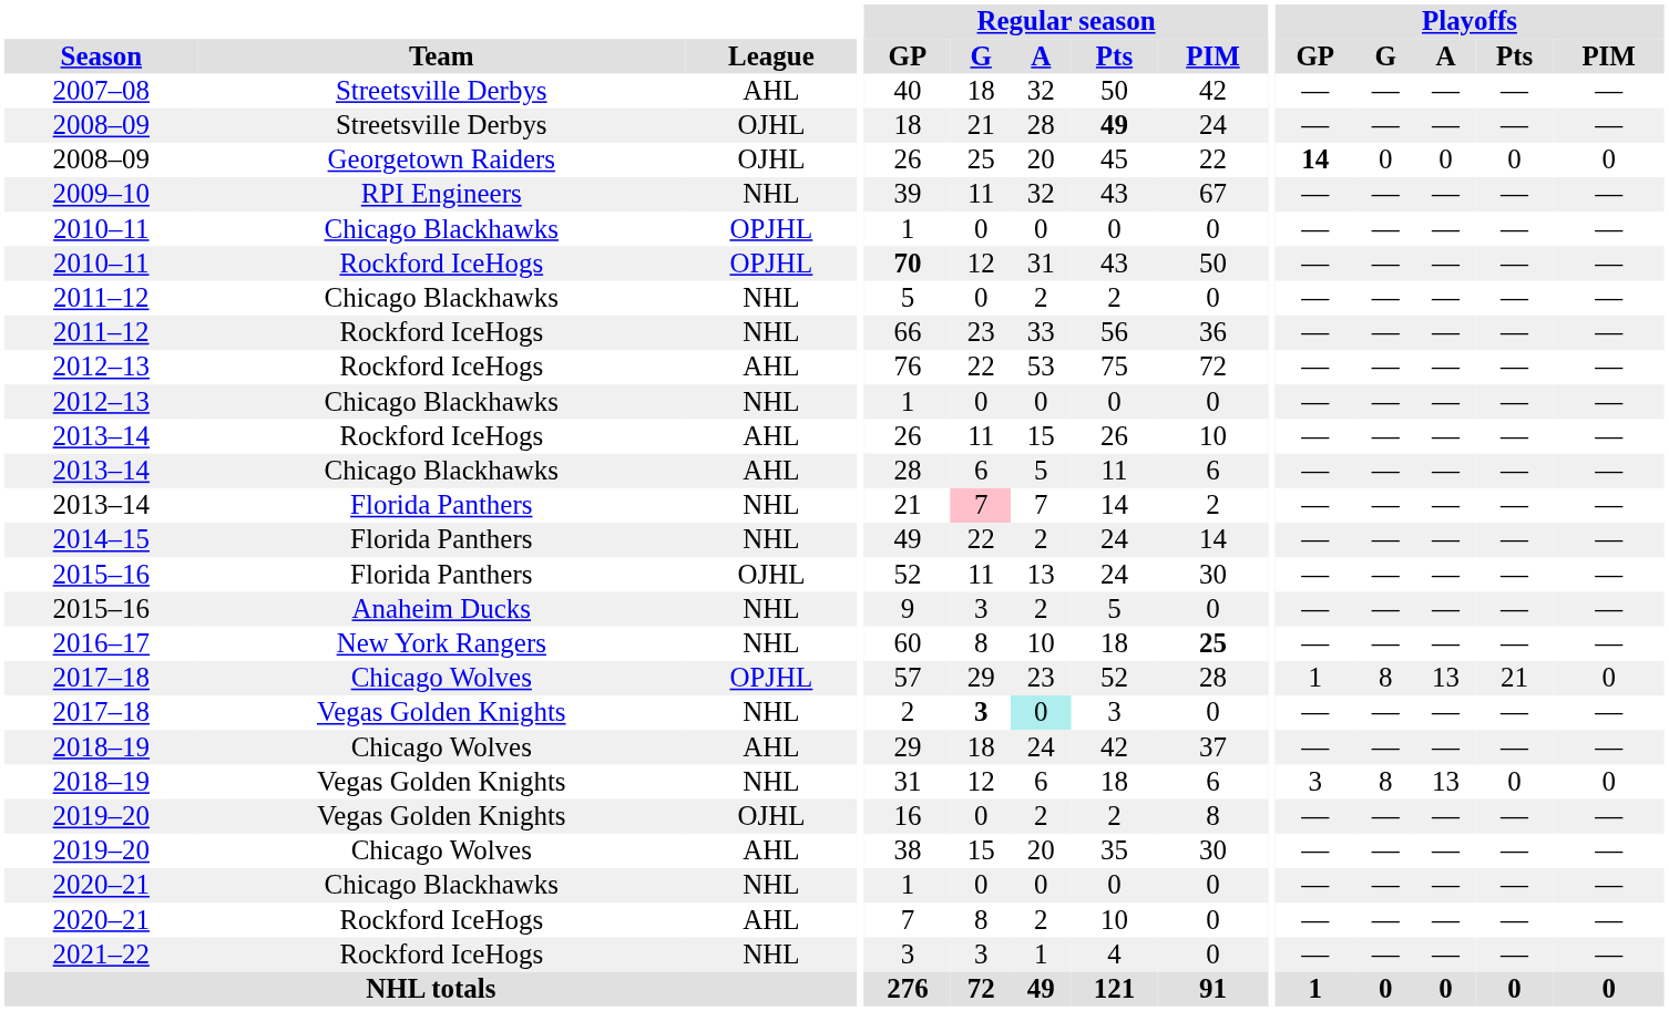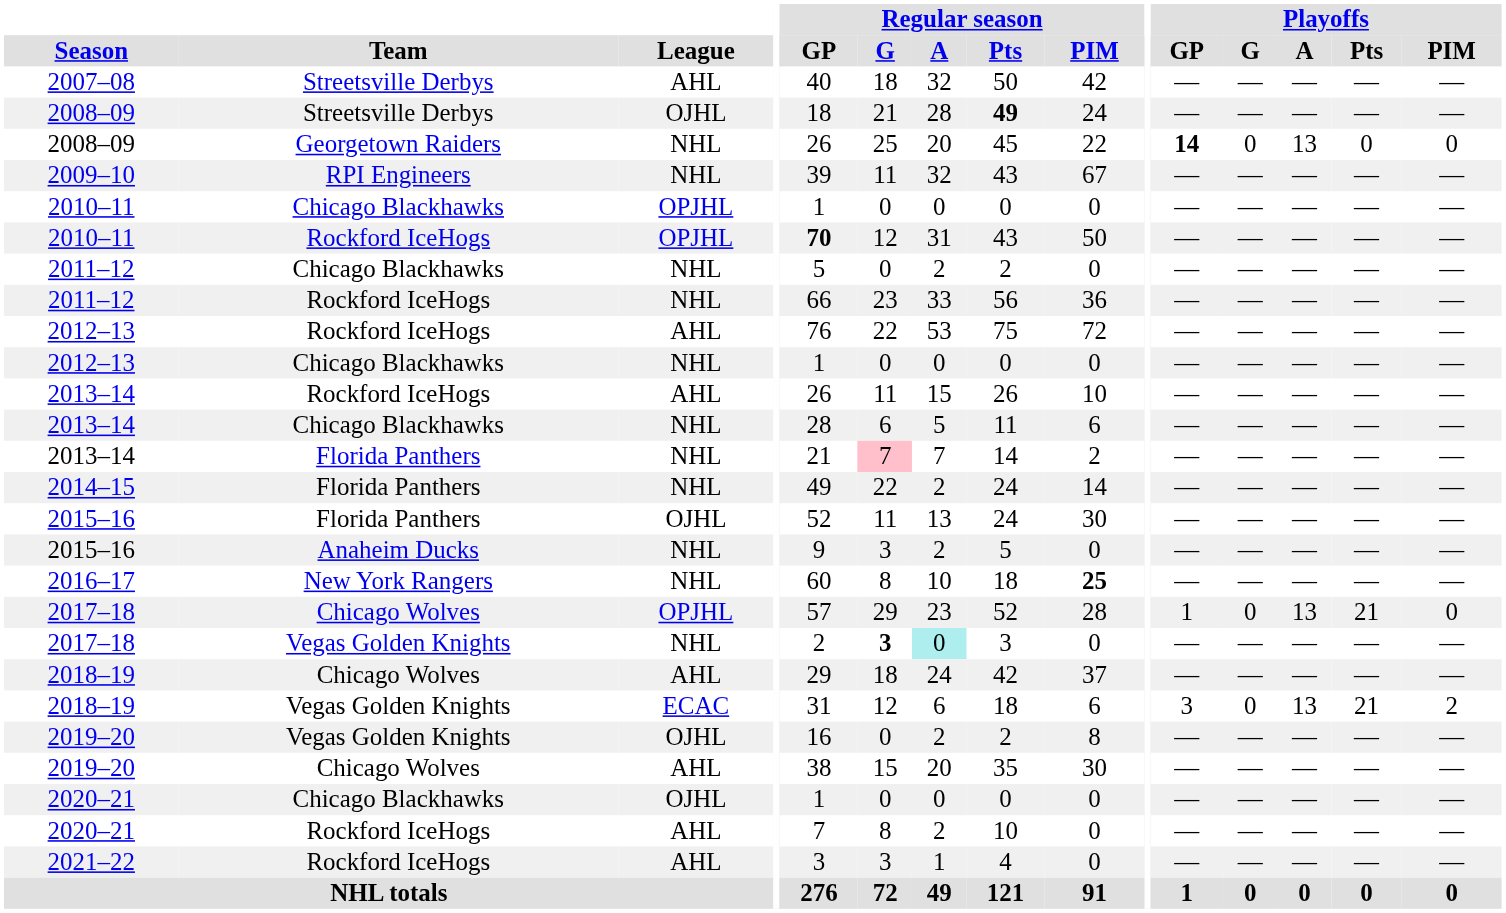 <table border="0" cellpadding="1" cellspacing="0" style="text-align:center; width:60em">
 <tr bgcolor="#e0e0e0">
 <th colspan="3" bgcolor="#ffffff"></th>
 <th rowspan="99" bgcolor="#ffffff"></th>
 <th colspan="5"><a href='#'>Regular season</a></th>
 <th rowspan="99" bgcolor="#ffffff"></th>
 <th colspan="5"><a href='#'>Playoffs</a></th>
 </tr>
 <tr bgcolor="#e0e0e0">
 <th><a href='#'>Season</a></th>
 <th>Team</th>
 <th>League</th>
 <th>GP</th>
 <th><a href='#'>G</a></th>
 <th><a href='#'>A</a></th>
 <th><a href='#'>Pts</a></th>
 <th><a href='#'>PIM</a></th>
 <th>GP</th>
 <th>G</th>
 <th>A</th>
 <th>Pts</th>
 <th>PIM</th>
 </tr>
 <tr>
 <td><a href='#'>2007–08</a></td>
 <td><a href='#'>Streetsville Derbys</a></td>
 <td>AHL</td>
 <td>40</td>
 <td>18</td>
 <td>32</td>
 <td>50</td>
 <td>42</td>
 <td>—</td>
 <td>—</td>
 <td>—</td>
 <td>—</td>
 <td>—</td>
 </tr>
 <tr bgcolor="#f0f0f0">
 <td><a href='#'>2008–09</a></td>
 <td>Streetsville Derbys</td>
 <td>OJHL</td>
 <td>18</td>
 <td>21</td>
 <td>28</td>
 <td><strong>49</strong></td>
 <td>24</td>
 <td>—</td>
 <td>—</td>
 <td>—</td>
 <td>—</td>
 <td>—</td>
 </tr>
 <tr>
 <td>2008–09</td>
 <td><a href='#'>Georgetown Raiders</a></td>
-<td>OJHL</td>
+<td>NHL</td>
 <td>26</td>
 <td>25</td>
 <td>20</td>
 <td>45</td>
 <td>22</td>
 <td><strong>14</strong></td>
 <td>0</td>
-<td>0</td>
+<td>13</td>
 <td>0</td>
 <td>0</td>
 </tr>
 <tr bgcolor="#f0f0f0">
 <td><a href='#'>2009–10</a></td>
 <td><a href='#'>RPI Engineers</a></td>
 <td>NHL</td>
 <td>39</td>
 <td>11</td>
 <td>32</td>
 <td>43</td>
 <td>67</td>
 <td>—</td>
 <td>—</td>
 <td>—</td>
 <td>—</td>
 <td>—</td>
 </tr>
 <tr>
 <td><a href='#'>2010–11</a></td>
 <td><a href='#'>Chicago Blackhawks</a></td>
 <td><a href='#'>OPJHL</a></td>
 <td>1</td>
 <td>0</td>
 <td>0</td>
 <td>0</td>
 <td>0</td>
 <td>—</td>
 <td>—</td>
 <td>—</td>
 <td>—</td>
 <td>—</td>
 </tr>
 <tr bgcolor="#f0f0f0">
 <td><a href='#'>2010–11</a></td>
 <td><a href='#'>Rockford IceHogs</a></td>
 <td><a href='#'>OPJHL</a></td>
 <td><strong>70</strong></td>
 <td>12</td>
 <td>31</td>
 <td>43</td>
 <td>50</td>
 <td>—</td>
 <td>—</td>
 <td>—</td>
 <td>—</td>
 <td>—</td>
 </tr>
 <tr>
 <td><a href='#'>2011–12</a></td>
 <td>Chicago Blackhawks</td>
 <td>NHL</td>
 <td>5</td>
 <td>0</td>
 <td>2</td>
 <td>2</td>
 <td>0</td>
 <td>—</td>
 <td>—</td>
 <td>—</td>
 <td>—</td>
 <td>—</td>
 </tr>
 <tr bgcolor="#f0f0f0">
 <td><a href='#'>2011–12</a></td>
 <td>Rockford IceHogs</td>
 <td>NHL</td>
 <td>66</td>
 <td>23</td>
 <td>33</td>
 <td>56</td>
 <td>36</td>
 <td>—</td>
 <td>—</td>
 <td>—</td>
 <td>—</td>
 <td>—</td>
 </tr>
 <tr>
 <td><a href='#'>2012–13</a></td>
 <td>Rockford IceHogs</td>
 <td>AHL</td>
 <td>76</td>
 <td>22</td>
 <td>53</td>
 <td>75</td>
 <td>72</td>
 <td>—</td>
 <td>—</td>
 <td>—</td>
 <td>—</td>
 <td>—</td>
 </tr>
 <tr bgcolor="#f0f0f0">
 <td><a href='#'>2012–13</a></td>
 <td>Chicago Blackhawks</td>
 <td>NHL</td>
 <td>1</td>
 <td>0</td>
 <td>0</td>
 <td>0</td>
 <td>0</td>
 <td>—</td>
 <td>—</td>
 <td>—</td>
 <td>—</td>
 <td>—</td>
 </tr>
 <tr>
 <td><a href='#'>2013–14</a></td>
 <td>Rockford IceHogs</td>
 <td>AHL</td>
 <td>26</td>
 <td>11</td>
 <td>15</td>
 <td>26</td>
 <td>10</td>
 <td>—</td>
 <td>—</td>
 <td>—</td>
 <td>—</td>
 <td>—</td>
 </tr>
 <tr bgcolor="#f0f0f0">
 <td><a href='#'>2013–14</a></td>
 <td>Chicago Blackhawks</td>
-<td>AHL</td>
+<td>NHL</td>
 <td>28</td>
 <td>6</td>
 <td>5</td>
 <td>11</td>
 <td>6</td>
 <td>—</td>
 <td>—</td>
 <td>—</td>
 <td>—</td>
 <td>—</td>
 </tr>
 <tr>
 <td>2013–14</td>
 <td><a href='#'>Florida Panthers</a></td>
 <td>NHL</td>
 <td>21</td>
 <td style="background: pink;">7</td>
 <td>7</td>
 <td>14</td>
 <td>2</td>
 <td>—</td>
 <td>—</td>
 <td>—</td>
 <td>—</td>
 <td>—</td>
 </tr>
 <tr bgcolor="#f0f0f0">
 <td><a href='#'>2014–15</a></td>
 <td>Florida Panthers</td>
 <td>NHL</td>
 <td>49</td>
 <td>22</td>
 <td>2</td>
 <td>24</td>
 <td>14</td>
 <td>—</td>
 <td>—</td>
 <td>—</td>
 <td>—</td>
 <td>—</td>
 </tr>
 <tr>
 <td><a href='#'>2015–16</a></td>
 <td>Florida Panthers</td>
 <td>OJHL</td>
 <td>52</td>
 <td>11</td>
 <td>13</td>
 <td>24</td>
 <td>30</td>
 <td>—</td>
 <td>—</td>
 <td>—</td>
 <td>—</td>
 <td>—</td>
 </tr>
 <tr bgcolor="#f0f0f0">
 <td>2015–16</td>
 <td><a href='#'>Anaheim Ducks</a></td>
 <td>NHL</td>
 <td>9</td>
 <td>3</td>
 <td>2</td>
 <td>5</td>
 <td>0</td>
 <td>—</td>
 <td>—</td>
 <td>—</td>
 <td>—</td>
 <td>—</td>
 </tr>
 <tr>
 <td><a href='#'>2016–17</a></td>
 <td><a href='#'>New York Rangers</a></td>
 <td>NHL</td>
 <td>60</td>
 <td>8</td>
 <td>10</td>
 <td>18</td>
 <td><strong>25</strong></td>
 <td>—</td>
 <td>—</td>
 <td>—</td>
 <td>—</td>
 <td>—</td>
 </tr>
 <tr bgcolor="#f0f0f0">
 <td><a href='#'>2017–18</a></td>
 <td><a href='#'>Chicago Wolves</a></td>
 <td><a href='#'>OPJHL</a></td>
 <td>57</td>
 <td>29</td>
 <td>23</td>
 <td>52</td>
 <td>28</td>
 <td>1</td>
-<td>8</td>
+<td>0</td>
 <td>13</td>
 <td>21</td>
 <td>0</td>
 </tr>
 <tr>
 <td><a href='#'>2017–18</a></td>
 <td><a href='#'>Vegas Golden Knights</a></td>
 <td>NHL</td>
 <td>2</td>
 <td><strong>3</strong></td>
 <td style="background: paleturquoise;">0</td>
 <td>3</td>
 <td>0</td>
 <td>—</td>
 <td>—</td>
 <td>—</td>
 <td>—</td>
 <td>—</td>
 </tr>
 <tr bgcolor="#f0f0f0">
 <td><a href='#'>2018–19</a></td>
 <td>Chicago Wolves</td>
 <td>AHL</td>
 <td>29</td>
 <td>18</td>
 <td>24</td>
 <td>42</td>
 <td>37</td>
 <td>—</td>
 <td>—</td>
 <td>—</td>
 <td>—</td>
 <td>—</td>
 </tr>
 <tr>
 <td><a href='#'>2018–19</a></td>
 <td>Vegas Golden Knights</td>
-<td>NHL</td>
+<td><a href='#'>ECAC</a></td>
 <td>31</td>
 <td>12</td>
 <td>6</td>
 <td>18</td>
 <td>6</td>
 <td>3</td>
-<td>8</td>
+<td>0</td>
 <td>13</td>
-<td>0</td>
-<td>0</td>
+<td>21</td>
+<td>2</td>
 </tr>
 <tr bgcolor="#f0f0f0">
 <td><a href='#'>2019–20</a></td>
 <td>Vegas Golden Knights</td>
 <td>OJHL</td>
 <td>16</td>
 <td>0</td>
 <td>2</td>
 <td>2</td>
 <td>8</td>
 <td>—</td>
 <td>—</td>
 <td>—</td>
 <td>—</td>
 <td>—</td>
 </tr>
 <tr>
 <td><a href='#'>2019–20</a></td>
 <td>Chicago Wolves</td>
 <td>AHL</td>
 <td>38</td>
 <td>15</td>
 <td>20</td>
 <td>35</td>
 <td>30</td>
 <td>—</td>
 <td>—</td>
 <td>—</td>
 <td>—</td>
 <td>—</td>
 </tr>
 <tr bgcolor="#f0f0f0">
 <td><a href='#'>2020–21</a></td>
 <td>Chicago Blackhawks</td>
-<td>NHL</td>
+<td>OJHL</td>
 <td>1</td>
 <td>0</td>
 <td>0</td>
 <td>0</td>
 <td>0</td>
 <td>—</td>
 <td>—</td>
 <td>—</td>
 <td>—</td>
 <td>—</td>
 </tr>
 <tr>
 <td><a href='#'>2020–21</a></td>
 <td>Rockford IceHogs</td>
 <td>AHL</td>
 <td>7</td>
 <td>8</td>
 <td>2</td>
 <td>10</td>
 <td>0</td>
 <td>—</td>
 <td>—</td>
 <td>—</td>
 <td>—</td>
 <td>—</td>
 </tr>
 <tr bgcolor="#f0f0f0">
 <td><a href='#'>2021–22</a></td>
 <td>Rockford IceHogs</td>
-<td>NHL</td>
+<td>AHL</td>
 <td>3</td>
 <td>3</td>
 <td>1</td>
 <td>4</td>
 <td>0</td>
 <td>—</td>
 <td>—</td>
 <td>—</td>
 <td>—</td>
 <td>—</td>
 </tr>
 <tr bgcolor="#e0e0e0">
 <th colspan="3">NHL totals</th>
 <th>276</th>
 <th>72</th>
 <th>49</th>
 <th>121</th>
 <th>91</th>
 <th>1</th>
 <th>0</th>
 <th>0</th>
 <th>0</th>
 <th>0</th>
 </tr>
 </table>
